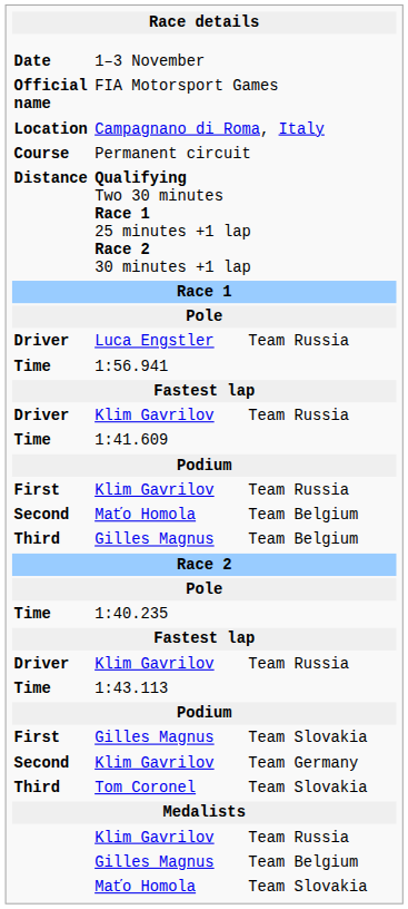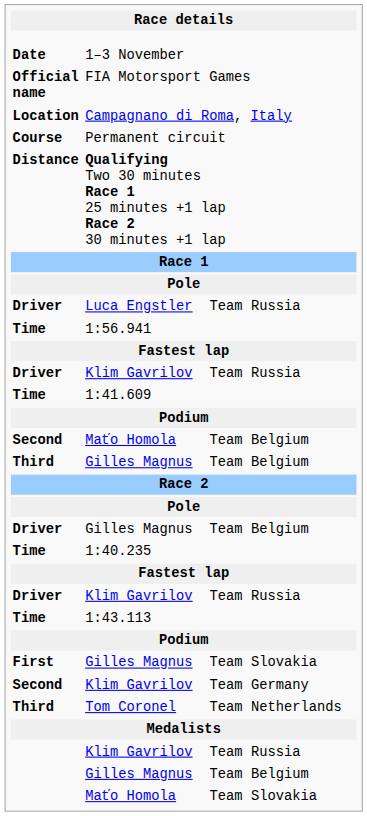 <table class="infobox" align="right" cellpadding="2" style="float:right; width: 26em; ">
 <tr>
 <th colspan="3" bgcolor="#efefef">Race details</th>
 </tr>
 <tr>
 <td colspan="3" style="text-align:center;"></td>
 </tr>
 <tr>
 <td colspan="3" style="text-align:center;"></td>
 </tr>
 <tr>
 <td style="width: 20%;"><strong>Date</strong></td>
 <td>1–3 November</td>
 </tr>
 <tr>
 <td><strong>Official name</strong></td>
 <td colspan=2>FIA Motorsport Games</td>
 </tr>
 <tr>
 <td><strong>Location</strong></td>
 <td colspan=2><a href='#'>Campagnano di Roma</a>, <a href='#'>Italy</a></td>
 </tr>
 <tr>
 <td><strong>Course</strong></td>
 <td colspan=2>Permanent circuit<br></td>
 </tr>
 <tr>
 <td><strong>Distance</strong></td>
 <td colspan=2><strong>Qualifying</strong><br> Two 30 minutes<br><strong>Race 1</strong><br>25 minutes +1 lap<br><strong>Race 2</strong><br>30 minutes +1 lap</td>
 </tr>
 <tr>
 <td colspan=3 style="text-align:center; background-color:#99ccff"><strong>Race 1</strong></td>
 </tr>
 <tr>
 <th colspan=3 bgcolor="#efefef">Pole</th>
 </tr>
 <tr>
 <td><strong>Driver</strong></td>
 <td> <a href='#'>Luca Engstler</a></td>
 <td>Team Russia</td>
 </tr>
 <tr>
 <td><strong>Time</strong></td>
 <td colspan=2>1:56.941</td>
 </tr>
 <tr>
 <th colspan=3 bgcolor="#efefef">Fastest lap</th>
 </tr>
 <tr>
 <td><strong>Driver</strong></td>
 <td> <a href='#'>Klim Gavrilov</a></td>
 <td>Team Russia</td>
 </tr>
 <tr>
 <td><strong>Time</strong></td>
 <td colspan=2>1:41.609</td>
 </tr>
 <tr>
 <th colspan=3 bgcolor="#efefef">Podium</th>
 </tr>
 <tr>
-<td><strong>First</strong></td>
-<td> <a href='#'>Klim Gavrilov</a></td>
-<td>Team Russia</td>
-</tr>
-<tr>
 <td><strong>Second</strong></td>
 <td> <a href='#'>Maťo Homola</a></td>
 <td>Team Belgium</td>
 </tr>
 <tr>
 <td><strong>Third</strong></td>
 <td> <a href='#'>Gilles Magnus</a></td>
 <td>Team Belgium</td>
 </tr>
 <tr>
 <td colspan=3 style="text-align:center; background-color:#99ccff"><strong>Race 2</strong></td>
 </tr>
 <tr>
 <th colspan=3 bgcolor="#efefef">Pole</th>
+</tr>
+<tr>
+<td><strong>Driver</strong></td>
+<td> Gilles Magnus</td>
+<td>Team Belgium</td>
 </tr>
 <tr>
 <td><strong>Time</strong></td>
 <td colspan=2>1:40.235</td>
 </tr>
 <tr>
 <th colspan=3 bgcolor="#efefef">Fastest lap</th>
 </tr>
 <tr>
 <td><strong>Driver</strong></td>
 <td> <a href='#'>Klim Gavrilov</a></td>
 <td>Team Russia</td>
 </tr>
 <tr>
 <td><strong>Time</strong></td>
 <td colspan=2>1:43.113</td>
 </tr>
 <tr>
 <th colspan=3 bgcolor="#efefef">Podium</th>
 </tr>
 <tr>
 <td><strong>First</strong></td>
 <td> <a href='#'>Gilles Magnus</a></td>
 <td>Team Slovakia</td>
 </tr>
 <tr>
 <td><strong>Second</strong></td>
 <td> <a href='#'>Klim Gavrilov</a></td>
 <td>Team Germany</td>
 </tr>
 <tr>
 <td><strong>Third</strong></td>
 <td> <a href='#'>Tom Coronel</a></td>
-<td>Team Slovakia</td>
+<td>Team Netherlands</td>
 </tr>
 <tr>
 <th colspan=3 bgcolor="#efefef">Medalists</th>
 </tr>
 <tr>
 <td></td>
 <td> <a href='#'>Klim Gavrilov</a></td>
 <td>Team Russia</td>
 </tr>
 <tr>
 <td></td>
 <td> <a href='#'>Gilles Magnus</a></td>
 <td>Team Belgium</td>
 </tr>
 <tr>
 <td></td>
 <td> <a href='#'>Maťo Homola</a></td>
 <td>Team Slovakia</td>
 </tr>
 </table>
